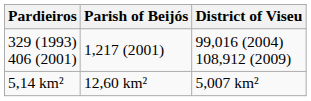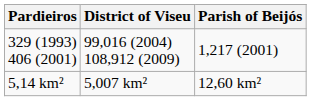 <table class="wikitable">
 <tr>
 <th>Pardieiros</th>
+<th>District of Viseu</th>
 <th>Parish of Beijós</th>
-<th>District of Viseu</th>
 </tr>
 <tr>
 <td>329 (1993)<br>406 (2001)</td>
+<td>99,016 (2004)<br>108,912 (2009)</td>
 <td>1,217 (2001)</td>
-<td>99,016 (2004)<br>108,912 (2009)</td>
 </tr>
 <tr>
 <td>5,14 km²</td>
+<td>5,007 km²</td>
 <td>12,60 km²</td>
-<td>5,007 km²</td>
 </tr>
 </table>
